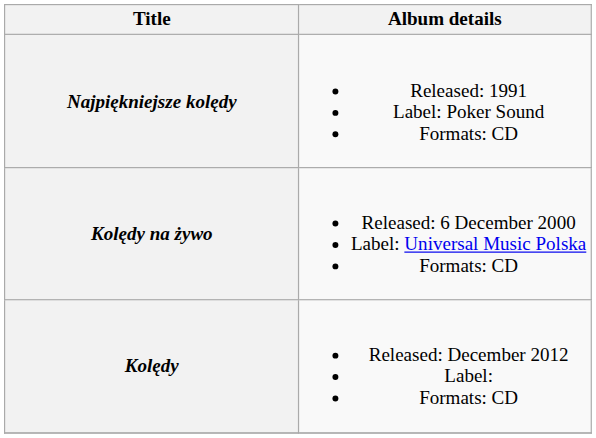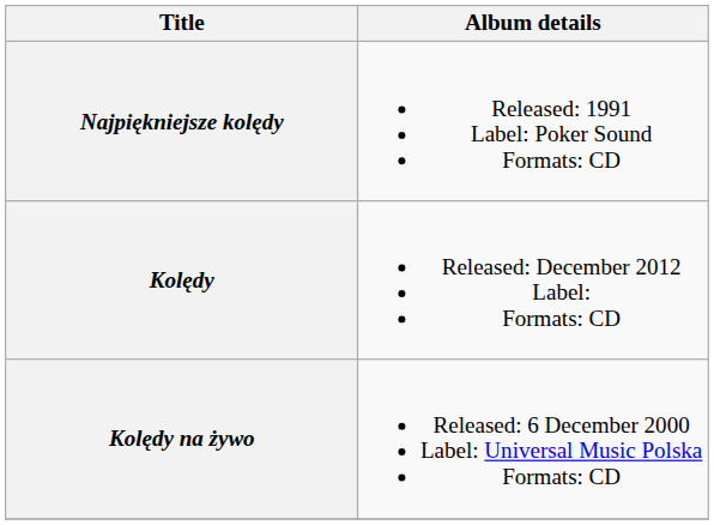 <table class="wikitable plainrowheaders" style="text-align:center;">
 <tr>
 <th scope="col" style="width:15em;">Title</th>
 <th scope="col">Album details</th>
 </tr>
 <tr>
 <th scope="row"><em>Najpiękniejsze kolędy</em></th>
 <td><br><ul><li>Released: 1991</li><li>Label: Poker Sound</li><li>Formats: CD</li></ul></td>
 </tr>
 <tr>
+<th scope="row"><em>Kolędy</em></th>
+<td><br><ul><li>Released: December 2012</li><li>Label:</li><li>Formats: CD</li></ul></td>
+</tr>
+<tr>
 <th scope="row"><em>Kolędy na żywo</em></th>
 <td><br><ul><li>Released: 6 December 2000</li><li>Label: <a href='#'>Universal Music Polska</a></li><li>Formats: CD</li></ul></td>
 </tr>
 <tr>
-<th scope="row"><em>Kolędy</em></th>
-<td><br><ul><li>Released: December 2012</li><li>Label:</li><li>Formats: CD</li></ul></td>
-</tr>
-<tr>
 </tr>
 </table>
